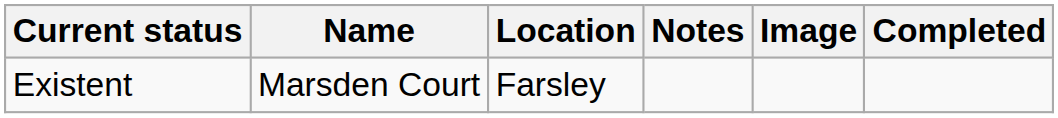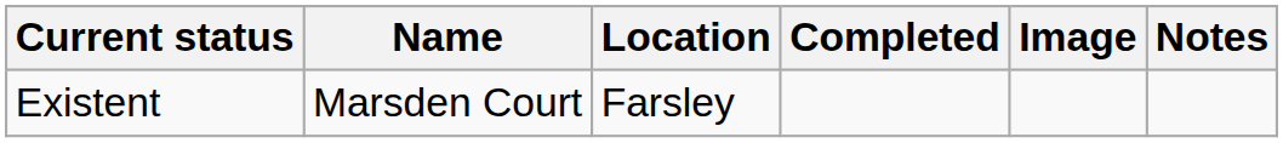 <table class="wikitable sortable">
 <tr>
 <th>Current status</th>
 <th>Name</th>
 <th>Location</th>
+<th>Completed</th>
+<th class="unsortable">Image</th>
 <th class="unsortable">Notes</th>
-<th class="unsortable">Image</th>
-<th>Completed</th>
 </tr>
 <tr>
 <td>Existent</td>
 <td>Marsden Court</td>
 <td>Farsley</td>
 <td></td>
 <td></td>
 <td></td>
 </tr>
 </table>
